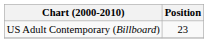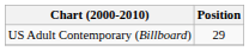 <table class="wikitable">
 <tr>
 <th>Chart (2000-2010)</th>
 <th>Position</th>
 </tr>
 <tr>
 <td>US Adult Contemporary (<em>Billboard</em>)</td>
-<td align="center">23</td>
+<td align="center">29</td>
 </tr>
 <tr>
 </tr>
 </table>
